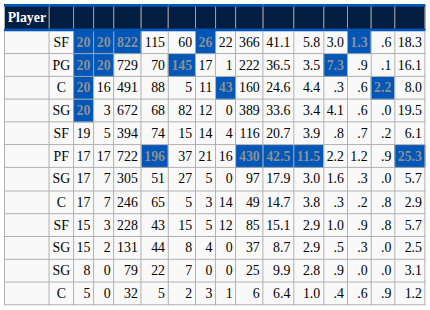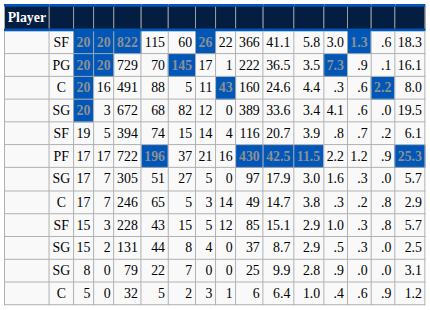 <table class="wikitable sortable" style="font-size: 95%; text-align:right;">
 <tr>
 <th style="background:#041E42; color:#FFFFFF; border-top:#0057B7 3px solid; border-bottom:#0057B7 3px solid;">Player</th>
 <th style="background:#041E42; color:#FFFFFF; border-top:#0057B7 3px solid; border-bottom:#0057B7 3px solid;"></th>
 <th style="background:#041E42; color:#FFFFFF; border-top:#0057B7 3px solid; border-bottom:#0057B7 3px solid;"></th>
 <th style="background:#041E42; color:#FFFFFF; border-top:#0057B7 3px solid; border-bottom:#0057B7 3px solid;"></th>
 <th style="background:#041E42; color:#FFFFFF; border-top:#0057B7 3px solid; border-bottom:#0057B7 3px solid;"></th>
 <th style="background:#041E42; color:#FFFFFF; border-top:#0057B7 3px solid; border-bottom:#0057B7 3px solid;"></th>
 <th style="background:#041E42; color:#FFFFFF; border-top:#0057B7 3px solid; border-bottom:#0057B7 3px solid;"></th>
 <th style="background:#041E42; color:#FFFFFF; border-top:#0057B7 3px solid; border-bottom:#0057B7 3px solid;"></th>
 <th style="background:#041E42; color:#FFFFFF; border-top:#0057B7 3px solid; border-bottom:#0057B7 3px solid;"></th>
 <th style="background:#041E42; color:#FFFFFF; border-top:#0057B7 3px solid; border-bottom:#0057B7 3px solid;"></th>
 <th style="background:#041E42; color:#FFFFFF; border-top:#0057B7 3px solid; border-bottom:#0057B7 3px solid;"></th>
 <th style="background:#041E42; color:#FFFFFF; border-top:#0057B7 3px solid; border-bottom:#0057B7 3px solid;"></th>
 <th style="background:#041E42; color:#FFFFFF; border-top:#0057B7 3px solid; border-bottom:#0057B7 3px solid;"></th>
 <th style="background:#041E42; color:#FFFFFF; border-top:#0057B7 3px solid; border-bottom:#0057B7 3px solid;"></th>
 <th style="background:#041E42; color:#FFFFFF; border-top:#0057B7 3px solid; border-bottom:#0057B7 3px solid;"></th>
 <th style="background:#041E42; color:#FFFFFF; border-top:#0057B7 3px solid; border-bottom:#0057B7 3px solid;"></th>
 </tr>
 <tr>
 <td style="text-align:left;"></td>
 <td style="text-align:center;">SF</td>
 <td style="background:#0057B7; color:#8D9093;"><strong>20</strong></td>
 <td style="background:#0057B7; color:#8D9093;"><strong>20</strong></td>
 <td style="background:#0057B7; color:#8D9093;"><strong>822</strong></td>
 <td>115</td>
 <td>60</td>
 <td style="background:#0057B7; color:#8D9093;"><strong>26</strong></td>
 <td>22</td>
 <td>366</td>
 <td>41.1</td>
 <td>5.8</td>
 <td>3.0</td>
 <td style="background:#0057B7; color:#8D9093;"><strong>1.3</strong></td>
 <td>.6</td>
 <td>18.3</td>
 </tr>
 <tr>
 <td style="text-align:left;"></td>
 <td style="text-align:center;">PG</td>
 <td style="background:#0057B7; color:#8D9093;"><strong>20</strong></td>
 <td style="background:#0057B7; color:#8D9093;"><strong>20</strong></td>
 <td>729</td>
 <td>70</td>
 <td style="background:#0057B7; color:#8D9093;"><strong>145</strong></td>
 <td>17</td>
 <td>1</td>
 <td>222</td>
 <td>36.5</td>
 <td>3.5</td>
 <td style="background:#0057B7; color:#8D9093;"><strong>7.3</strong></td>
 <td>.9</td>
 <td>.1</td>
 <td>16.1</td>
 </tr>
 <tr>
 <td style="text-align:left;"></td>
 <td style="text-align:center;">C</td>
 <td style="background:#0057B7; color:#8D9093;"><strong>20</strong></td>
 <td>16</td>
 <td>491</td>
 <td>88</td>
 <td>5</td>
 <td>11</td>
 <td style="background:#0057B7; color:#8D9093;"><strong>43</strong></td>
 <td>160</td>
 <td>24.6</td>
 <td>4.4</td>
 <td>.3</td>
 <td>.6</td>
 <td style="background:#0057B7; color:#8D9093;"><strong>2.2</strong></td>
 <td>8.0</td>
 </tr>
 <tr>
 <td style="text-align:left;"></td>
 <td style="text-align:center;">SG</td>
 <td style="background:#0057B7; color:#8D9093;"><strong>20</strong></td>
 <td>3</td>
 <td>672</td>
 <td>68</td>
 <td>82</td>
 <td>12</td>
 <td>0</td>
 <td>389</td>
 <td>33.6</td>
 <td>3.4</td>
 <td>4.1</td>
 <td>.6</td>
 <td>.0</td>
 <td>19.5</td>
 </tr>
 <tr>
 <td style="text-align:left;"></td>
 <td style="text-align:center;">SF</td>
 <td>19</td>
 <td>5</td>
 <td>394</td>
 <td>74</td>
 <td>15</td>
 <td>14</td>
 <td>4</td>
 <td>116</td>
 <td>20.7</td>
 <td>3.9</td>
 <td>.8</td>
 <td>.7</td>
 <td>.2</td>
 <td>6.1</td>
 </tr>
 <tr>
 <td style="text-align:left;"></td>
 <td style="text-align:center;">PF</td>
 <td>17</td>
 <td>17</td>
 <td>722</td>
 <td style="background:#0057B7; color:#8D9093;"><strong>196</strong></td>
 <td>37</td>
 <td>21</td>
 <td>16</td>
 <td style="background:#0057B7; color:#8D9093;"><strong>430</strong></td>
 <td style="background:#0057B7; color:#8D9093;"><strong>42.5</strong></td>
 <td style="background:#0057B7; color:#8D9093;"><strong>11.5</strong></td>
 <td>2.2</td>
 <td>1.2</td>
 <td>.9</td>
 <td style="background:#0057B7; color:#8D9093;"><strong>25.3</strong></td>
 </tr>
 <tr>
 <td style="text-align:left;"></td>
 <td style="text-align:center;">SG</td>
 <td>17</td>
 <td>7</td>
 <td>305</td>
 <td>51</td>
 <td>27</td>
 <td>5</td>
 <td>0</td>
 <td>97</td>
 <td>17.9</td>
 <td>3.0</td>
 <td>1.6</td>
 <td>.3</td>
 <td>.0</td>
 <td>5.7</td>
 </tr>
 <tr>
 <td style="text-align:left;"></td>
 <td style="text-align:center;">C</td>
 <td>17</td>
 <td>7</td>
 <td>246</td>
 <td>65</td>
 <td>5</td>
 <td>3</td>
 <td>14</td>
 <td>49</td>
 <td>14.7</td>
 <td>3.8</td>
 <td>.3</td>
 <td>.2</td>
 <td>.8</td>
 <td>2.9</td>
 </tr>
 <tr>
 <td style="text-align:left;"></td>
 <td style="text-align:center;">SF</td>
 <td>15</td>
 <td>3</td>
 <td>228</td>
 <td>43</td>
 <td>15</td>
 <td>5</td>
 <td>12</td>
 <td>85</td>
 <td>15.1</td>
 <td>2.9</td>
 <td>1.0</td>
-<td>.9</td>
+<td>.3</td>
 <td>.8</td>
 <td>5.7</td>
 </tr>
 <tr>
 <td style="text-align:left;"></td>
 <td style="text-align:center;">SG</td>
 <td>15</td>
 <td>2</td>
 <td>131</td>
 <td>44</td>
 <td>8</td>
 <td>4</td>
 <td>0</td>
 <td>37</td>
 <td>8.7</td>
 <td>2.9</td>
 <td>.5</td>
 <td>.3</td>
 <td>.0</td>
 <td>2.5</td>
 </tr>
 <tr>
 <td style="text-align:left;"></td>
 <td style="text-align:center;">SG</td>
 <td>8</td>
 <td>0</td>
 <td>79</td>
 <td>22</td>
 <td>7</td>
 <td>0</td>
 <td>0</td>
 <td>25</td>
 <td>9.9</td>
 <td>2.8</td>
 <td>.9</td>
 <td>.0</td>
 <td>.0</td>
 <td>3.1</td>
 </tr>
 <tr>
 <td style="text-align:left;"></td>
 <td style="text-align:center;">C</td>
 <td>5</td>
 <td>0</td>
 <td>32</td>
 <td>5</td>
 <td>2</td>
 <td>3</td>
 <td>1</td>
 <td>6</td>
 <td>6.4</td>
 <td>1.0</td>
 <td>.4</td>
 <td>.6</td>
 <td>.9</td>
 <td>1.2</td>
 </tr>
 </table>
